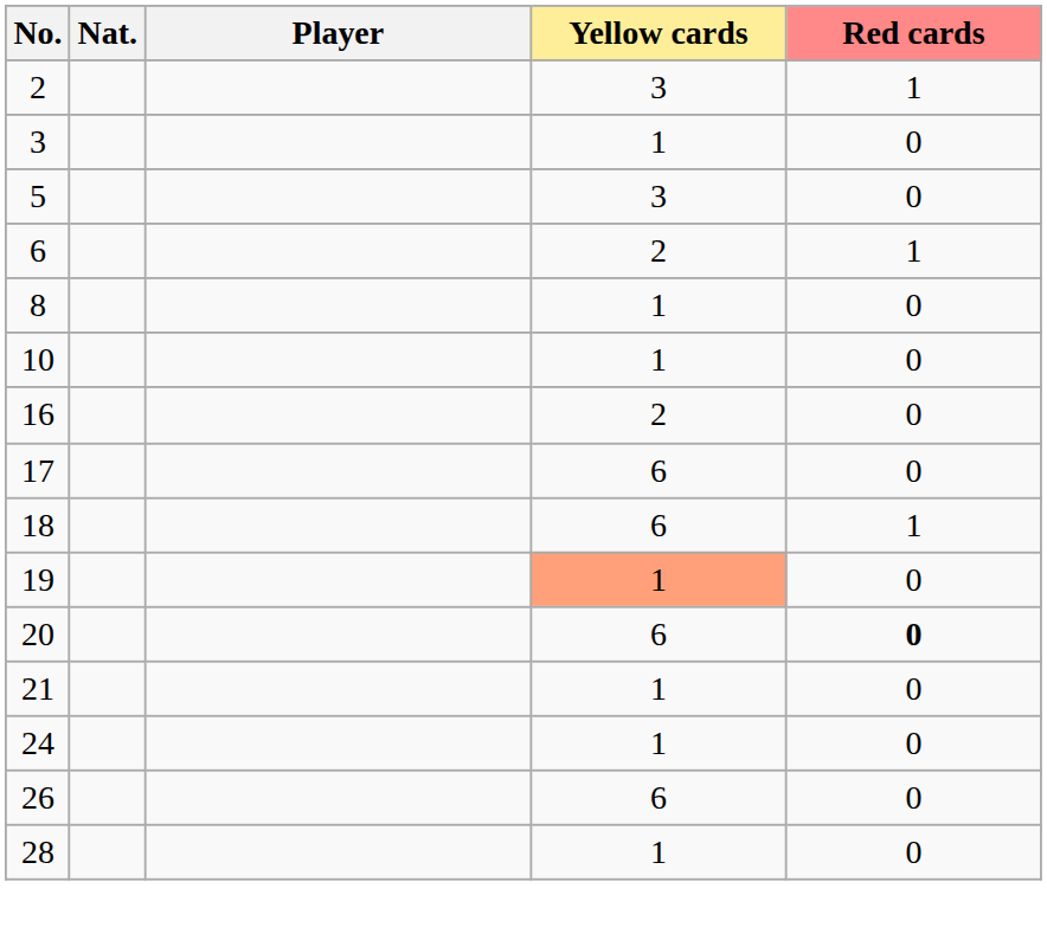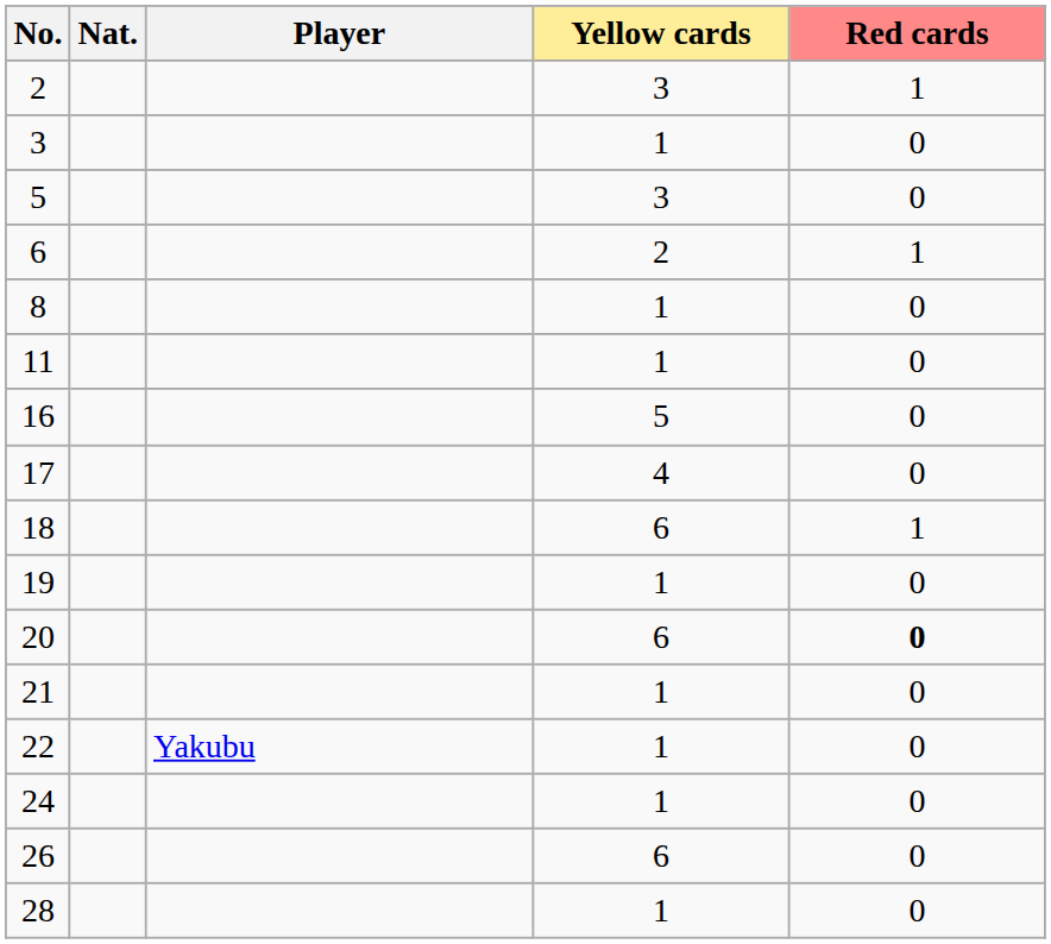 <table class="wikitable sortable" style="text-align:center; font-size:95%;">
 <tr>
 <th class="unsortable" style="width:20px;">No.</th>
 <th class="unsortable" style="width:24px;">Nat.</th>
 <th style="width:170px;">Player</th>
 <th style="width:110px; background:#fe9;"> Yellow cards</th>
 <th style="width:110px; background:#ff8888;"> Red cards</th>
 </tr>
 <tr>
 <td>2</td>
 <td></td>
 <td align="left"></td>
 <td>3</td>
 <td>1</td>
 </tr>
 <tr>
 <td>3</td>
 <td></td>
 <td align="left"></td>
 <td>1</td>
 <td>0</td>
 </tr>
 <tr>
 <td>5</td>
 <td></td>
 <td align="left"></td>
 <td>3</td>
 <td>0</td>
 </tr>
 <tr>
 <td>6</td>
 <td></td>
 <td align="left"></td>
 <td>2</td>
 <td>1</td>
 </tr>
 <tr>
 <td>8</td>
 <td></td>
 <td align="left"></td>
 <td>1</td>
 <td>0</td>
 </tr>
 <tr>
-<td>10</td>
+<td>11</td>
 <td></td>
 <td align="left"></td>
 <td>1</td>
 <td>0</td>
 </tr>
 <tr>
 <td>16</td>
 <td></td>
 <td align="left"></td>
-<td>2</td>
+<td>5</td>
 <td>0</td>
 </tr>
 <tr>
 <td>17</td>
 <td></td>
 <td align="left"></td>
-<td>6</td>
+<td>4</td>
 <td>0</td>
 </tr>
 <tr>
 <td>18</td>
 <td></td>
 <td align="left"></td>
 <td>6</td>
 <td>1</td>
 </tr>
 <tr>
 <td>19</td>
 <td></td>
 <td align="left"></td>
-<td style="background: lightsalmon;">1</td>
+<td>1</td>
 <td>0</td>
 </tr>
 <tr>
 <td>20</td>
 <td></td>
 <td align="left"></td>
 <td>6</td>
 <td><strong>0</strong></td>
 </tr>
 <tr>
 <td>21</td>
 <td></td>
 <td align="left"></td>
+<td>1</td>
+<td>0</td>
+</tr>
+<tr>
+<td>22</td>
+<td></td>
+<td align="left"><a href='#'>Yakubu</a></td>
 <td>1</td>
 <td>0</td>
 </tr>
 <tr>
 <td>24</td>
 <td></td>
 <td align="left"></td>
 <td>1</td>
 <td>0</td>
 </tr>
 <tr>
 <td>26</td>
 <td></td>
 <td align="left"></td>
 <td>6</td>
 <td>0</td>
 </tr>
 <tr>
 <td>28</td>
 <td></td>
 <td align="left"></td>
 <td>1</td>
 <td>0</td>
 </tr>
 </table>
